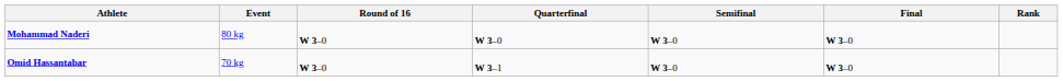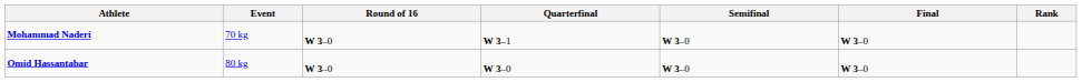 <table class="wikitable" width="98%" style="text-align:left; font-size:90%">
 <tr>
 <th width="11%">Athlete</th>
 <th width="4%">Event</th>
 <th width="9%">Round of 16</th>
 <th width="9%">Quarterfinal</th>
 <th width="9%">Semifinal</th>
 <th width="9%">Final</th>
 <th width="3%">Rank</th>
 </tr>
 <tr>
 <td><strong><a href='#'>Mohammad Naderi</a></strong></td>
+<td><a href='#'>70 kg</a></td>
+<td><br><strong>W</strong> <strong>3</strong>–0</td>
+<td><br><strong>W</strong> <strong>3</strong>–1</td>
+<td><br><strong>W</strong> <strong>3</strong>–0</td>
+<td><br><strong>W</strong> <strong>3</strong>–0</td>
+<td align=center></td>
+</tr>
+<tr>
+<td><strong><a href='#'>Omid Hassantabar</a></strong></td>
 <td><a href='#'>80 kg</a></td>
 <td><br><strong>W</strong> <strong>3</strong>–0</td>
 <td><br><strong>W</strong> <strong>3</strong>–0</td>
 <td><br><strong>W</strong> <strong>3</strong>–0</td>
 <td><br><strong>W</strong> <strong>3</strong>–0</td>
 <td align=center></td>
 </tr>
-<tr>
-<td><strong><a href='#'>Omid Hassantabar</a></strong></td>
-<td><a href='#'>70 kg</a></td>
-<td><br><strong>W</strong> <strong>3</strong>–0</td>
-<td><br><strong>W</strong> <strong>3</strong>–1</td>
-<td><br><strong>W</strong> <strong>3</strong>–0</td>
-<td><br><strong>W</strong> <strong>3</strong>–0</td>
-<td align=center></td>
-</tr>
 </table>
